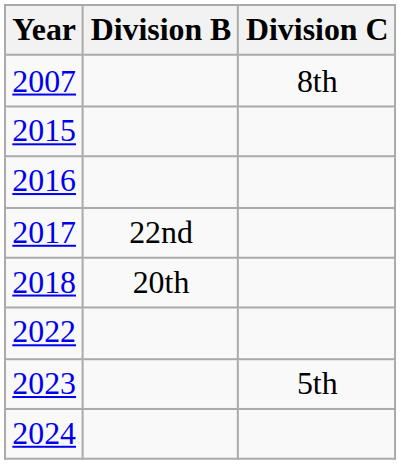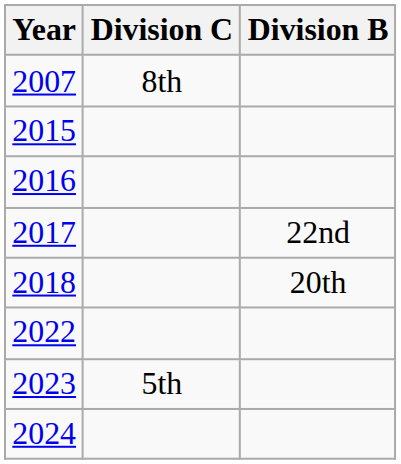 <table class="wikitable" style="text-align:center">
 <tr>
 <th>Year</th>
+<th>Division C</th>
 <th>Division B</th>
-<th>Division C</th>
 </tr>
 <tr>
 <td><a href='#'>2007</a></td>
+<td>8th</td>
 <td></td>
-<td>8th</td>
 </tr>
 <tr>
 <td><a href='#'>2015</a></td>
 <td></td>
 <td></td>
 </tr>
 <tr>
 <td><a href='#'>2016</a></td>
 <td></td>
 <td></td>
 </tr>
 <tr>
 <td><a href='#'>2017</a></td>
+<td></td>
 <td>22nd</td>
-<td></td>
 </tr>
 <tr>
 <td><a href='#'>2018</a></td>
+<td></td>
 <td>20th</td>
-<td></td>
 </tr>
 <tr>
 <td><a href='#'>2022</a></td>
 <td></td>
 <td></td>
 </tr>
 <tr>
 <td><a href='#'>2023</a></td>
+<td>5th</td>
 <td></td>
-<td>5th</td>
 </tr>
 <tr>
 <td><a href='#'>2024</a></td>
 <td></td>
 <td></td>
 </tr>
 </table>
